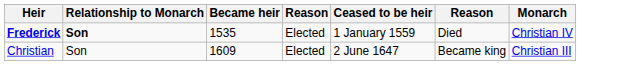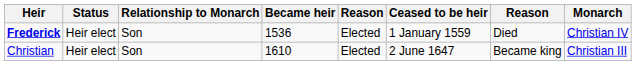 <table class="wikitable">
 <tr>
 <th>Heir</th>
+<th>Status</th>
 <th>Relationship to Monarch</th>
 <th>Became heir</th>
 <th>Reason</th>
 <th>Ceased to be heir</th>
 <th>Reason</th>
 <th>Monarch</th>
 </tr>
 <tr>
 <td><strong><a href='#'>Frederick</a></strong></td>
-<td><strong>Son</strong></td>
-<td>1535</td>
+<td>Heir elect</td>
+<td>Son</td>
+<td>1536</td>
 <td>Elected</td>
 <td>1 January 1559</td>
 <td>Died</td>
 <td><a href='#'>Christian IV</a></td>
 </tr>
 <tr>
 <td><a href='#'>Christian</a></td>
+<td>Heir elect</td>
 <td>Son</td>
-<td>1609</td>
+<td>1610</td>
 <td>Elected</td>
 <td>2 June 1647</td>
 <td>Became king</td>
 <td><a href='#'>Christian III</a></td>
 </tr>
 </table>
